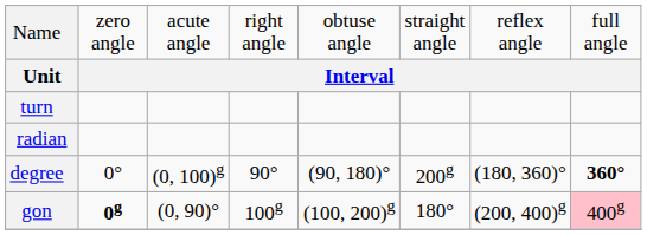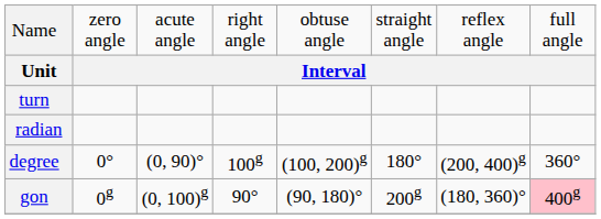 <table class = wikitable style="text-align:center;">
 <tr>
 <td style = "background:#f2f2f2; text-align:center;">Name  </td>
 <td style = "width:3em;">zero angle</td>
 <td style = "width:3em;">acute angle</td>
 <td style = "width:3em;">right angle</td>
 <td style = "width:3em;">obtuse angle</td>
 <td style = "width:3em;">straight angle</td>
 <td style = "width:3em;">reflex angle</td>
 <td style = "width:3em;">full angle</td>
 </tr>
 <tr>
 <th>Unit</th>
 <th colspan=10><a href='#'>Interval</a></th>
 </tr>
 <tr>
 <td style = "background:#f2f2f2; text-align:center;"><a href='#'>turn</a>  </td>
 <td style = "width:3em;"></td>
 <td style = "width:3em;"></td>
 <td style = "width:3em;"></td>
 <td style = "width:3em;"></td>
 <td style = "width:3em;"></td>
 <td style = "width:3em;"></td>
 <td style = "width:3em;"></td>
 </tr>
 <tr>
 <td style = "background:#f2f2f2; text-align:center;"><a href='#'>radian</a></td>
 <td></td>
 <td></td>
 <td></td>
 <td></td>
 <td></td>
 <td></td>
 <td></td>
 </tr>
 <tr>
 <td style = "background:#f2f2f2; text-align:center;"><a href='#'>degree</a>  </td>
 <td style = "width:3em;">0°</td>
+<td style = "width:3em;">(0, 90)°</td>
+<td style = "width:3em;">100<sup>g</sup></td>
+<td style = "width:3em;">(100, 200)<sup>g</sup></td>
+<td style = "width:3em;">180°</td>
+<td style = "width:3em;">(200, 400)<sup>g</sup></td>
+<td style = "width:3em;">360°</td>
+</tr>
+<tr>
+<td style = "background:#f2f2f2; text-align:center;"><a href='#'>gon</a>  </td>
+<td style = "width:3em;">0<sup>g</sup></td>
 <td style = "width:3em;">(0, 100)<sup>g</sup></td>
 <td style = "width:3em;">90°</td>
 <td style = "width:3em;">(90, 180)°</td>
 <td style = "width:3em;">200<sup>g</sup></td>
 <td style = "width:3em;">(180, 360)°</td>
-<td style = "width:3em;"><strong>360°</strong></td>
-</tr>
-<tr>
-<td style = "background:#f2f2f2; text-align:center;"><a href='#'>gon</a>  </td>
-<td style = "width:3em;"><strong>0<sup>g</sup></strong></td>
-<td style = "width:3em;">(0, 90)°</td>
-<td style = "width:3em;">100<sup>g</sup></td>
-<td style = "width:3em;">(100, 200)<sup>g</sup></td>
-<td style = "width:3em;">180°</td>
-<td style = "width:3em;">(200, 400)<sup>g</sup></td>
 <td style = "background: pink; width:3em;">400<sup>g</sup></td>
 </tr>
 <tr>
 </tr>
 </table>
